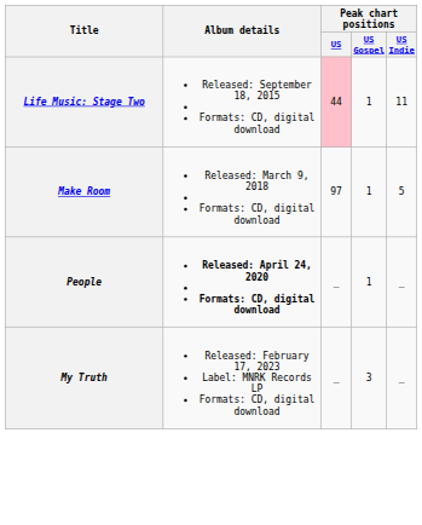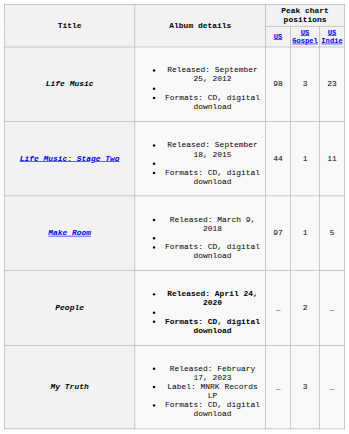 <table class="wikitable plainrowheaders" style="text-align:center;">
 <tr>
 <th scope="col" rowspan="2" style="width:16em;">Title</th>
 <th scope="col" rowspan="2" style="width:16em;">Album details</th>
 <th scope="col" colspan="3">Peak chart positions</th>
 </tr>
 <tr>
 <th style="width:3em; font-size:90%"><a href='#'>US</a><br></th>
 <th style="width:3em; font-size:90%"><a href='#'>US<br>Gospel</a><br></th>
 <th style="width:3em; font-size:90%"><a href='#'>US<br>Indie</a><br></th>
 </tr>
 <tr>
+<th scope="row"><em>Life Music</em></th>
+<td><br><ul><li>Released: September 25, 2012</li><li></li><li>Formats: CD, digital download</li></ul></td>
+<td>98</td>
+<td>3</td>
+<td>23</td>
+</tr>
+<tr>
 <th scope="row"><em><a href='#'>Life Music: Stage Two</a></em></th>
 <td><br><ul><li>Released: September 18, 2015</li><li></li><li>Formats: CD, digital download</li></ul></td>
-<td style="background: pink;">44</td>
+<td>44</td>
 <td>1</td>
 <td>11</td>
 </tr>
 <tr>
 <th scope="row"><em><a href='#'>Make Room</a></em></th>
 <td><br><ul><li>Released: March 9, 2018</li><li></li><li>Formats: CD, digital download</li></ul></td>
 <td>97</td>
 <td>1</td>
 <td>5</td>
 </tr>
 <tr>
 <th scope="row"><em>People</em></th>
 <td><strong><br><ul><li>Released: April 24, 2020</li><li></li><li>Formats: CD, digital download</li></ul></strong></td>
 <td>_</td>
-<td>1</td>
+<td>2</td>
 <td>_</td>
 </tr>
 <tr>
 <th scope="row"><em>My Truth</em></th>
 <td><br><ul><li>Released: February 17, 2023</li><li>Label: MNRK Records LP</li><li>Formats: CD, digital download</li></ul></td>
 <td>_</td>
 <td>3</td>
 <td>_</td>
 </tr>
 </table>
